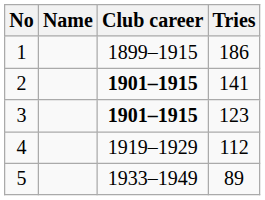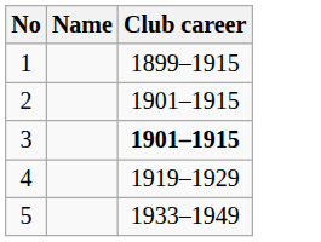 <table class="wikitable sortable" style="text-align: center;">
 <tr>
 <th>No</th>
 <th>Name</th>
 <th>Club career</th>
-<th>Tries</th>
 </tr>
 <tr>
 <td>1</td>
 <td style="text-align:left;"></td>
 <td>1899–1915</td>
-<td>186</td>
 </tr>
 <tr>
 <td>2</td>
 <td style="text-align:left;"></td>
-<td><strong>1901–1915</strong></td>
-<td>141</td>
+<td>1901–1915</td>
 </tr>
 <tr>
 <td>3</td>
 <td style="text-align:left;"></td>
 <td><strong>1901–1915</strong></td>
-<td>123</td>
 </tr>
 <tr>
 <td>4</td>
 <td style="text-align:left;"></td>
 <td>1919–1929</td>
-<td>112</td>
 </tr>
 <tr>
 <td>5</td>
 <td style="text-align:left;"></td>
 <td>1933–1949</td>
-<td>89</td>
 </tr>
 </table>
